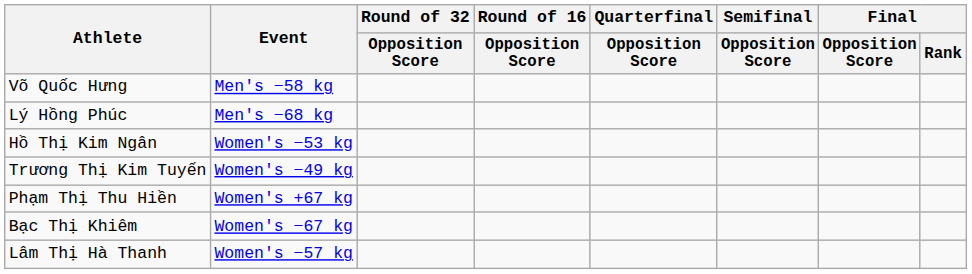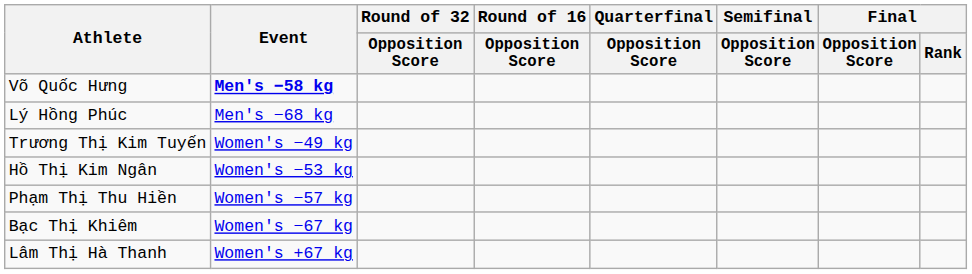 <table class=wikitable style=font-size:90%;text-align:center>
 <tr>
 <th rowspan=2>Athlete</th>
 <th rowspan=2>Event</th>
 <th>Round of 32</th>
 <th>Round of 16</th>
 <th>Quarterfinal</th>
 <th>Semifinal</th>
 <th colspan=2>Final</th>
 </tr>
 <tr style=font-size:95%>
 <th>Opposition<br>Score</th>
 <th>Opposition<br>Score</th>
 <th>Opposition<br>Score</th>
 <th>Opposition<br>Score</th>
 <th>Opposition<br>Score</th>
 <th>Rank</th>
 </tr>
 <tr>
 <td align=left>Võ Quốc Hưng</td>
-<td align=left><a href='#'>Men's −58 kg</a></td>
+<td align=left><strong><a href='#'>Men's −58 kg</a></strong></td>
 <td><br></td>
 <td></td>
 <td></td>
 <td></td>
 <td></td>
 <td></td>
 </tr>
 <tr>
 <td align=left>Lý Hồng Phúc</td>
 <td align=left><a href='#'>Men's −68 kg</a></td>
 <td><br></td>
 <td></td>
 <td></td>
 <td></td>
 <td></td>
 <td></td>
 </tr>
 <tr>
+<td align=left>Trương Thị Kim Tuyến</td>
+<td align=left><a href='#'>Women's −49 kg</a></td>
+<td></td>
+<td><br></td>
+<td></td>
+<td></td>
+<td></td>
+<td></td>
+</tr>
+<tr>
 <td align=left>Hồ Thị Kim Ngân</td>
 <td align=left><a href='#'>Women's −53 kg</a></td>
 <td></td>
 <td><br></td>
 <td></td>
 <td></td>
 <td></td>
 <td></td>
 </tr>
 <tr>
-<td align=left>Trương Thị Kim Tuyến</td>
-<td align=left><a href='#'>Women's −49 kg</a></td>
-<td></td>
-<td><br></td>
-<td></td>
-<td></td>
-<td></td>
-<td></td>
-</tr>
-<tr>
 <td align=left>Phạm Thị Thu Hiền</td>
-<td align=left><a href='#'>Women's +67 kg</a></td>
+<td align=left><a href='#'>Women's −57 kg</a></td>
 <td><br></td>
 <td></td>
 <td></td>
 <td></td>
 <td></td>
 <td></td>
 </tr>
 <tr>
 <td align=left>Bạc Thị Khiêm</td>
 <td align=left><a href='#'>Women's −67 kg</a></td>
 <td></td>
 <td><br></td>
 <td></td>
 <td></td>
 <td></td>
 <td></td>
 </tr>
 <tr>
 <td align=left>Lâm Thị Hà Thanh</td>
-<td align=left><a href='#'>Women's −57 kg</a></td>
+<td align=left><a href='#'>Women's +67 kg</a></td>
 <td></td>
 <td><br></td>
 <td></td>
 <td></td>
 <td></td>
 <td></td>
 </tr>
 </table>
